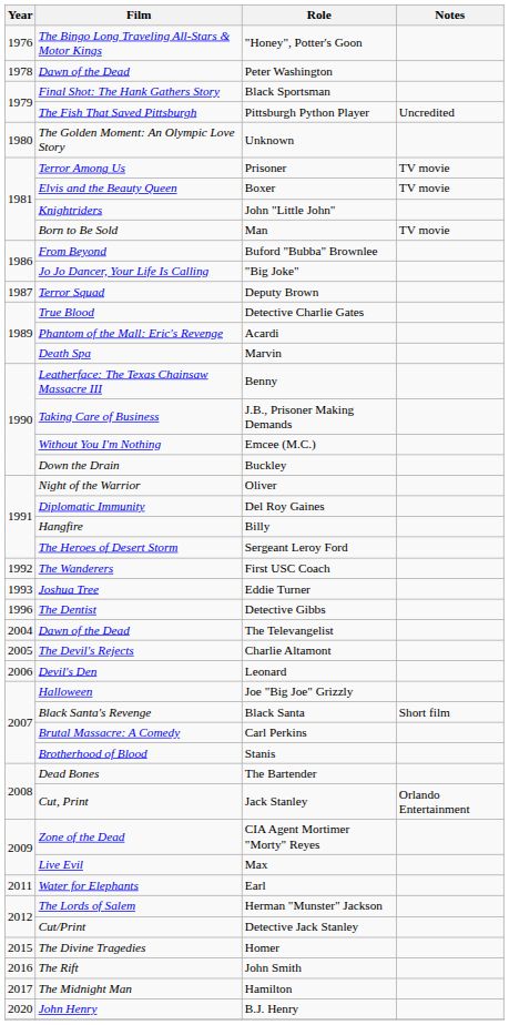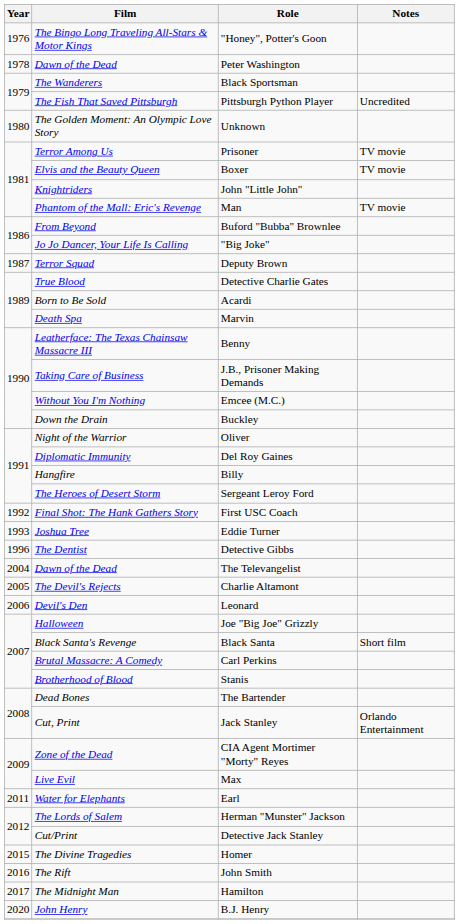 <table class="wikitable" style="font-size: 95%;">
 <tr>
 <th>Year</th>
 <th>Film</th>
 <th>Role</th>
 <th>Notes</th>
 </tr>
 <tr>
 <td>1976</td>
 <td><em><a href='#'>The Bingo Long Traveling All-Stars & Motor Kings</a></em></td>
 <td>"Honey", Potter's Goon</td>
 <td></td>
 </tr>
 <tr>
 <td>1978</td>
 <td><em><a href='#'>Dawn of the Dead</a></em></td>
 <td>Peter Washington</td>
 <td></td>
 </tr>
 <tr>
 <td rowspan="2">1979</td>
-<td><em><a href='#'>Final Shot: The Hank Gathers Story</a></em></td>
+<td><em><a href='#'>The Wanderers</a></em></td>
 <td>Black Sportsman</td>
 <td></td>
 </tr>
 <tr>
 <td><em><a href='#'>The Fish That Saved Pittsburgh</a></em></td>
 <td>Pittsburgh Python Player</td>
 <td>Uncredited</td>
 </tr>
 <tr>
 <td>1980</td>
 <td><em>The Golden Moment: An Olympic Love Story</em></td>
 <td>Unknown</td>
 <td></td>
 </tr>
 <tr>
 <td rowspan="4">1981</td>
 <td><em><a href='#'>Terror Among Us</a></em></td>
 <td>Prisoner</td>
 <td>TV movie</td>
 </tr>
 <tr>
 <td><em><a href='#'>Elvis and the Beauty Queen</a></em></td>
 <td>Boxer</td>
 <td>TV movie</td>
 </tr>
 <tr>
 <td><em><a href='#'>Knightriders</a></em></td>
 <td>John "Little John"</td>
 <td></td>
 </tr>
 <tr>
-<td><em>Born to Be Sold</em></td>
+<td><em><a href='#'>Phantom of the Mall: Eric's Revenge</a></em></td>
 <td>Man</td>
 <td>TV movie</td>
 </tr>
 <tr>
 <td rowspan="2">1986</td>
 <td><em><a href='#'>From Beyond</a></em></td>
 <td>Buford "Bubba" Brownlee</td>
 <td></td>
 </tr>
 <tr>
 <td><em><a href='#'>Jo Jo Dancer, Your Life Is Calling</a></em></td>
 <td>"Big Joke"</td>
 <td></td>
 </tr>
 <tr>
 <td>1987</td>
 <td><em><a href='#'>Terror Squad</a></em></td>
 <td>Deputy Brown</td>
 <td></td>
 </tr>
 <tr>
 <td rowspan="3">1989</td>
 <td><em><a href='#'>True Blood</a></em></td>
 <td>Detective Charlie Gates</td>
 <td></td>
 </tr>
 <tr>
-<td><em><a href='#'>Phantom of the Mall: Eric's Revenge</a></em></td>
+<td><em>Born to Be Sold</em></td>
 <td>Acardi</td>
 <td></td>
 </tr>
 <tr>
 <td><em><a href='#'>Death Spa</a></em></td>
 <td>Marvin</td>
 <td></td>
 </tr>
 <tr>
 <td rowspan="4">1990</td>
 <td><em><a href='#'>Leatherface: The Texas Chainsaw Massacre III</a></em></td>
 <td>Benny</td>
 <td></td>
 </tr>
 <tr>
 <td><em><a href='#'>Taking Care of Business</a></em></td>
 <td>J.B., Prisoner Making Demands</td>
 <td></td>
 </tr>
 <tr>
 <td><em><a href='#'>Without You I'm Nothing</a></em></td>
 <td>Emcee (M.C.)</td>
 <td></td>
 </tr>
 <tr>
 <td><em>Down the Drain</em></td>
 <td>Buckley</td>
 <td></td>
 </tr>
 <tr>
 <td rowspan="4">1991</td>
 <td><em>Night of the Warrior</em></td>
 <td>Oliver</td>
 <td></td>
 </tr>
 <tr>
 <td><em><a href='#'>Diplomatic Immunity</a></em></td>
 <td>Del Roy Gaines</td>
 <td></td>
 </tr>
 <tr>
 <td><em>Hangfire</em></td>
 <td>Billy</td>
 <td></td>
 </tr>
 <tr>
 <td><em><a href='#'>The Heroes of Desert Storm</a></em></td>
 <td>Sergeant Leroy Ford</td>
 <td></td>
 </tr>
 <tr>
 <td>1992</td>
-<td><em><a href='#'>The Wanderers</a></em></td>
+<td><em><a href='#'>Final Shot: The Hank Gathers Story</a></em></td>
 <td>First USC Coach</td>
 <td></td>
 </tr>
 <tr>
 <td>1993</td>
 <td><em><a href='#'>Joshua Tree</a></em></td>
 <td>Eddie Turner</td>
 <td></td>
 </tr>
 <tr>
 <td>1996</td>
 <td><em><a href='#'>The Dentist</a></em></td>
 <td>Detective Gibbs</td>
 <td></td>
 </tr>
 <tr>
 <td>2004</td>
 <td><em><a href='#'>Dawn of the Dead</a></em></td>
 <td>The Televangelist</td>
 <td></td>
 </tr>
 <tr>
 <td>2005</td>
 <td><em><a href='#'>The Devil's Rejects</a></em></td>
 <td>Charlie Altamont</td>
 <td></td>
 </tr>
 <tr>
 <td>2006</td>
 <td><em><a href='#'>Devil's Den</a></em></td>
 <td>Leonard</td>
 <td></td>
 </tr>
 <tr>
 <td rowspan="4">2007</td>
 <td><em><a href='#'>Halloween</a></em></td>
 <td>Joe "Big Joe" Grizzly</td>
 <td></td>
 </tr>
 <tr>
 <td><em>Black Santa's Revenge</em></td>
 <td>Black Santa</td>
 <td>Short film</td>
 </tr>
 <tr>
 <td><em><a href='#'>Brutal Massacre: A Comedy</a></em></td>
 <td>Carl Perkins</td>
 <td></td>
 </tr>
 <tr>
 <td><em><a href='#'>Brotherhood of Blood</a></em></td>
 <td>Stanis</td>
 <td></td>
 </tr>
 <tr>
 <td rowspan="2">2008</td>
 <td><em>Dead Bones</em></td>
 <td>The Bartender</td>
 <td></td>
 </tr>
 <tr>
 <td><em>Cut, Print</em></td>
 <td>Jack Stanley</td>
 <td>Orlando Entertainment</td>
 </tr>
 <tr>
 <td rowspan="2">2009</td>
 <td><em><a href='#'>Zone of the Dead</a></em></td>
 <td>CIA Agent Mortimer "Morty" Reyes</td>
 <td></td>
 </tr>
 <tr>
 <td><em><a href='#'>Live Evil</a></em></td>
 <td>Max</td>
 <td></td>
 </tr>
 <tr>
 <td>2011</td>
 <td><em><a href='#'>Water for Elephants</a></em></td>
 <td>Earl</td>
 <td></td>
 </tr>
 <tr>
 <td rowspan="2">2012</td>
 <td><em><a href='#'>The Lords of Salem</a></em></td>
 <td>Herman "Munster" Jackson</td>
 <td></td>
 </tr>
 <tr>
 <td><em>Cut/Print</em></td>
 <td>Detective Jack Stanley</td>
 <td></td>
 </tr>
 <tr>
 <td>2015</td>
 <td><em>The Divine Tragedies</em></td>
 <td>Homer</td>
 <td></td>
 </tr>
 <tr>
 <td>2016</td>
 <td><em>The Rift</em></td>
 <td>John Smith</td>
 <td></td>
 </tr>
 <tr>
 <td>2017</td>
 <td><em>The Midnight Man</em></td>
 <td>Hamilton</td>
 <td></td>
 </tr>
 <tr>
 <td>2020</td>
 <td><em><a href='#'>John Henry</a></em></td>
 <td>B.J. Henry</td>
 <td></td>
 </tr>
 <tr>
 </tr>
 </table>
